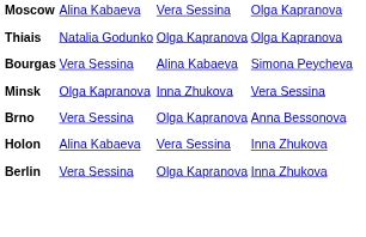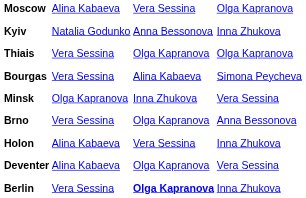 <table>
 <tr>
 <th scope=row style="text-align:left">Moscow</th>
 <td style="height:30px;"> <a href='#'>Alina Kabaeva</a></td>
 <td style="height:30px;"> <a href='#'>Vera Sessina</a></td>
 <td style="height:30px;"> <a href='#'>Olga Kapranova</a></td>
 </tr>
 <tr>
+<th scope=row style="text-align:left">Kyiv</th>
+<td style="height:30px;"> <a href='#'>Natalia Godunko</a></td>
+<td style="height:30px;"> <a href='#'>Anna Bessonova</a></td>
+<td style="height:30px;"> <a href='#'>Inna Zhukova</a></td>
+</tr>
+<tr>
 <th scope=row style="text-align:left">Thiais</th>
-<td style="height:30px;"> <a href='#'>Natalia Godunko</a></td>
+<td style="height:30px;"> <a href='#'>Vera Sessina</a></td>
 <td style="height:30px;"> <a href='#'>Olga Kapranova</a></td>
 <td style="height:30px;"> <a href='#'>Olga Kapranova</a></td>
 </tr>
 <tr>
 <th scope=row style="text-align:left">Bourgas</th>
 <td style="height:30px;"> <a href='#'>Vera Sessina</a></td>
 <td style="height:30px;"> <a href='#'>Alina Kabaeva</a></td>
 <td style="height:30px;"> <a href='#'>Simona Peycheva</a></td>
 </tr>
 <tr>
 <th scope=row style="text-align:left">Minsk</th>
 <td style="height:30px;"> <a href='#'>Olga Kapranova</a></td>
 <td style="height:30px;"> <a href='#'>Inna Zhukova</a></td>
 <td style="height:30px;"> <a href='#'>Vera Sessina</a></td>
 </tr>
 <tr>
 <th scope=row style="text-align:left">Brno</th>
 <td style="height:30px;"> <a href='#'>Vera Sessina</a></td>
 <td style="height:30px;"> <a href='#'>Olga Kapranova</a></td>
 <td style="height:30px;"> <a href='#'>Anna Bessonova</a></td>
 </tr>
 <tr>
 <th scope=row style="text-align:left">Holon</th>
 <td style="height:30px;"> <a href='#'>Alina Kabaeva</a></td>
 <td style="height:30px;"> <a href='#'>Vera Sessina</a></td>
 <td style="height:30px;"> <a href='#'>Inna Zhukova</a></td>
 </tr>
 <tr>
+<th scope=row style="text-align:left">Deventer</th>
+<td style="height:30px;"> <a href='#'>Alina Kabaeva</a></td>
+<td style="height:30px;"> <a href='#'>Olga Kapranova</a></td>
+<td style="height:30px;"> <a href='#'>Vera Sessina</a></td>
+</tr>
+<tr>
 <th scope=row style="text-align:left">Berlin</th>
 <td style="height:30px;"> <a href='#'>Vera Sessina</a></td>
-<td style="height:30px;"> <a href='#'>Olga Kapranova</a></td>
+<td style="height:30px;"><strong> <a href='#'>Olga Kapranova</a></strong></td>
 <td style="height:30px;"> <a href='#'>Inna Zhukova</a></td>
 </tr>
 <tr>
 </tr>
 </table>
